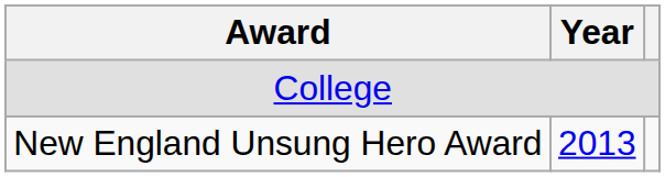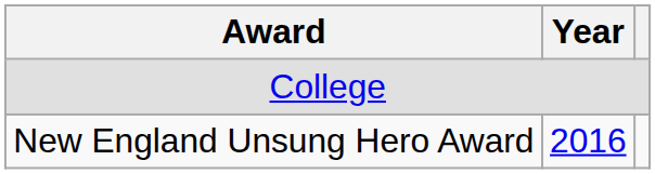 <table class="wikitable">
 <tr>
 <th>Award</th>
 <th>Year</th>
 <th></th>
 </tr>
 <tr ALIGN="center" bgcolor="#e0e0e0">
 <td colspan="3"><a href='#'>College</a></td>
 </tr>
 <tr>
 <td>New England Unsung Hero Award</td>
-<td><a href='#'>2013</a></td>
+<td><a href='#'>2016</a></td>
 <td></td>
 </tr>
 </table>
